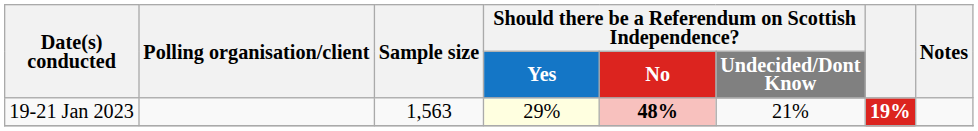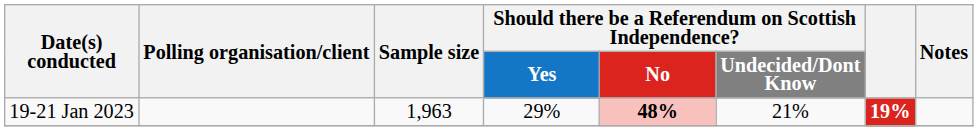 <table class="wikitable sortable" style="text-align: center; line-height: 14px; font-size: 95%;">
 <tr>
 <th rowspan="2">Date(s)<br>conducted</th>
 <th rowspan="2">Polling organisation/client</th>
 <th rowspan="2">Sample size</th>
 <th colspan="3">Should there be a Referendum on Scottish Independence?</th>
 <th rowspan="2"></th>
 <th rowspan="2">Notes</th>
 </tr>
 <tr>
 <th class="unsortable" style="background:#1476c6; width: 80px; color: white;">Yes</th>
 <th class="unsortable" style="background: #DC241F; width: 80px; color: white;">No</th>
 <th class="unsortable" style="background: gray; width: 80px; color: white;">Undecided/Dont Know</th>
 </tr>
 <tr>
 <td data-sort-value="2022-12-02">19-21 Jan 2023</td>
 <td></td>
-<td>1,563</td>
-<td style="background: lightyellow;">29%</td>
+<td>1,963</td>
+<td>29%</td>
 <td style="background: rgb(248, 193, 190);"><strong>48%</strong></td>
 <td>21%</td>
 <td style="background: #DC241F; color: white;"><strong>19%</strong></td>
 <td></td>
 </tr>
 <tr>
 </tr>
 </table>
